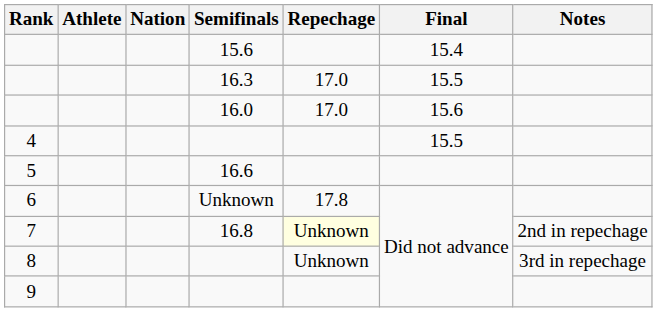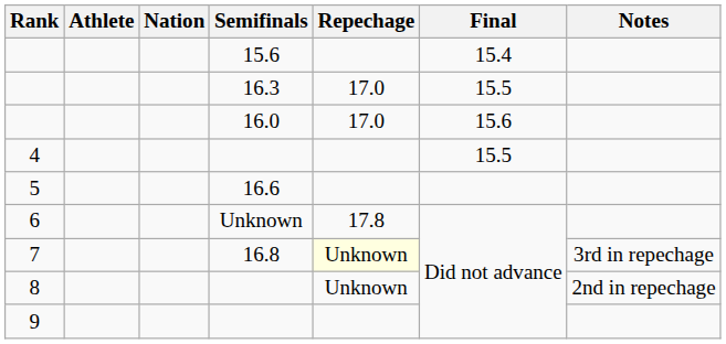 <table class="wikitable sortable" style="text-align:center">
 <tr>
 <th>Rank</th>
 <th>Athlete</th>
 <th>Nation</th>
 <th>Semifinals</th>
 <th>Repechage</th>
 <th>Final</th>
 <th>Notes</th>
 </tr>
 <tr>
 <td></td>
 <td align=left></td>
 <td align=left></td>
 <td>15.6</td>
 <td></td>
 <td>15.4</td>
 <td></td>
 </tr>
 <tr>
 <td></td>
 <td align=left></td>
 <td align=left></td>
 <td>16.3</td>
 <td>17.0</td>
 <td>15.5</td>
 <td></td>
 </tr>
 <tr>
 <td></td>
 <td align=left></td>
 <td align=left></td>
 <td>16.0</td>
 <td>17.0</td>
 <td>15.6</td>
 <td></td>
 </tr>
 <tr>
 <td>4</td>
 <td align=left></td>
 <td align=left></td>
 <td data-sort-value=20.0></td>
 <td></td>
 <td>15.5</td>
 <td></td>
 </tr>
 <tr>
 <td>5</td>
 <td align=left></td>
 <td align=left></td>
 <td>16.6</td>
 <td></td>
 <td data-sort-value=99.9></td>
 <td></td>
 </tr>
 <tr>
 <td>6</td>
 <td align=left></td>
 <td align=left></td>
 <td data-sort-value=30.0>Unknown</td>
 <td>17.8</td>
 <td rowspan=4 data-sort-value=99.9>Did not advance</td>
 <td></td>
 </tr>
 <tr>
 <td>7</td>
 <td align=left></td>
 <td align=left></td>
 <td>16.8</td>
 <td data-sort-value=20.0 style="background: lightyellow;">Unknown</td>
-<td>2nd in repechage</td>
+<td>3rd in repechage</td>
 </tr>
 <tr>
 <td>8</td>
 <td align=left></td>
 <td align=left></td>
 <td data-sort-value=99.9></td>
 <td data-sort-value=30.0>Unknown</td>
-<td>3rd in repechage</td>
+<td>2nd in repechage</td>
 </tr>
 <tr>
 <td>9</td>
 <td align=left></td>
 <td align=left></td>
 <td data-sort-value=99.9></td>
 <td data-sort-value=99.9></td>
 <td></td>
 </tr>
 </table>
